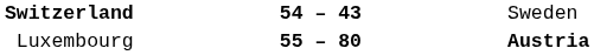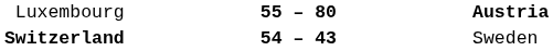 <table width=75% cellspacing=1>
 <tr>
 <th width=25%></th>
 <th width=25%></th>
 <th width=25%></th>
 </tr>
 <tr style=font-size:90%>
+<td align=right>Luxembourg</td>
+<td align=center><strong>55 – 80</strong></td>
+<td><strong>Austria</strong></td>
+</tr>
+<tr style=font-size:90%>
 <td align=right><strong>Switzerland</strong></td>
 <td align=center><strong>54 – 43</strong></td>
 <td>Sweden</td>
 </tr>
-<tr style=font-size:90%>
-<td align=right>Luxembourg</td>
-<td align=center><strong>55 – 80</strong></td>
-<td><strong>Austria</strong></td>
-</tr>
 </table>
